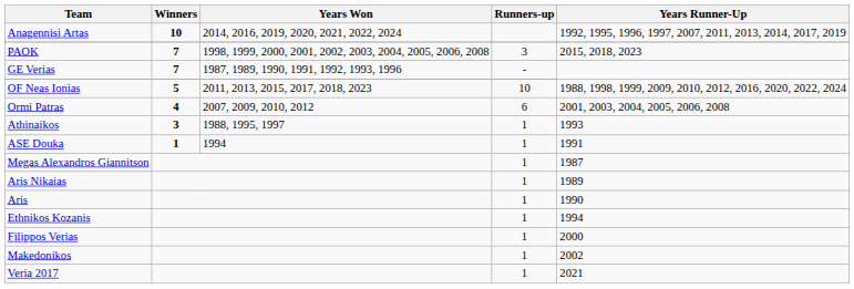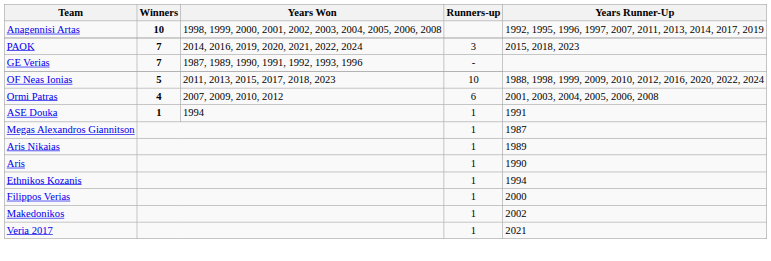 <table class="wikitable">
 <tr>
 <th>Team</th>
 <th>Winners</th>
 <th>Years Won</th>
 <th>Runners-up</th>
 <th>Years Runner-Up</th>
 </tr>
 <tr align=left>
 <td><a href='#'>Anagennisi Artas</a></td>
 <td style="text-align:center"><strong>10</strong></td>
-<td>2014, 2016, 2019, 2020, 2021, 2022, 2024</td>
+<td>1998, 1999, 2000, 2001, 2002, 2003, 2004, 2005, 2006, 2008</td>
 <td></td>
 <td>1992, 1995, 1996, 1997, 2007, 2011, 2013, 2014, 2017, 2019</td>
 </tr>
 <tr>
 </tr>
 <tr align=left>
 <td><a href='#'>PAOK</a></td>
 <td style="text-align:center"><strong>7</strong></td>
-<td>1998, 1999, 2000, 2001, 2002, 2003, 2004, 2005, 2006, 2008</td>
+<td>2014, 2016, 2019, 2020, 2021, 2022, 2024</td>
 <td style="text-align:center">3</td>
 <td>2015, 2018, 2023</td>
 </tr>
 <tr>
 <td><a href='#'>GE Verias</a></td>
 <td style="text-align:center"><strong>7</strong></td>
 <td>1987, 1989, 1990, 1991, 1992, 1993, 1996</td>
 <td style="text-align:center">-</td>
 </tr>
 <tr>
 </tr>
 <tr align=left>
 <td><a href='#'>OF Neas Ionias</a></td>
 <td style="text-align:center"><strong>5</strong></td>
 <td>2011, 2013, 2015, 2017, 2018, 2023</td>
 <td style="text-align:center">10</td>
 <td>1988, 1998, 1999, 2009, 2010, 2012, 2016, 2020, 2022, 2024</td>
 </tr>
 <tr>
 <td><a href='#'>Ormi Patras</a></td>
 <td style="text-align:center"><strong>4</strong></td>
 <td>2007, 2009, 2010, 2012</td>
 <td style="text-align:center">6</td>
 <td>2001, 2003, 2004, 2005, 2006, 2008</td>
-</tr>
-<tr>
-<td><a href='#'>Athinaikos</a></td>
-<td style="text-align:center"><strong>3</strong></td>
-<td>1988, 1995, 1997</td>
-<td style="text-align:center">1</td>
-<td>1993</td>
 </tr>
 <tr align=left>
 <td><a href='#'>ASE Douka</a></td>
 <td style="text-align:center"><strong>1</strong></td>
 <td>1994</td>
 <td style="text-align:center">1</td>
 <td>1991</td>
 </tr>
 <tr>
 <td><a href='#'>Megas Alexandros Giannitson</a></td>
 <td colspan="2"></td>
 <td style="text-align:center">1</td>
 <td>1987</td>
 </tr>
 <tr align=left>
 <td><a href='#'>Aris Nikaias</a></td>
 <td colspan="2"></td>
 <td style="text-align:center">1</td>
 <td>1989</td>
 </tr>
 <tr>
 <td><a href='#'>Aris</a></td>
 <td colspan="2"></td>
 <td style="text-align:center">1</td>
 <td>1990</td>
 </tr>
 <tr align=left>
 <td><a href='#'>Ethnikos Kozanis</a></td>
 <td colspan="2"></td>
 <td style="text-align:center">1</td>
 <td>1994</td>
 </tr>
 <tr>
 <td><a href='#'>Filippos Verias</a></td>
 <td colspan="2"></td>
 <td style="text-align:center">1</td>
 <td>2000</td>
 </tr>
 <tr align=left>
 <td><a href='#'>Makedonikos</a></td>
 <td colspan="2"></td>
 <td style="text-align:center">1</td>
 <td>2002</td>
 </tr>
 <tr>
 <td><a href='#'>Veria 2017</a></td>
 <td colspan="2"></td>
 <td style="text-align:center">1</td>
 <td>2021</td>
 </tr>
 </table>
